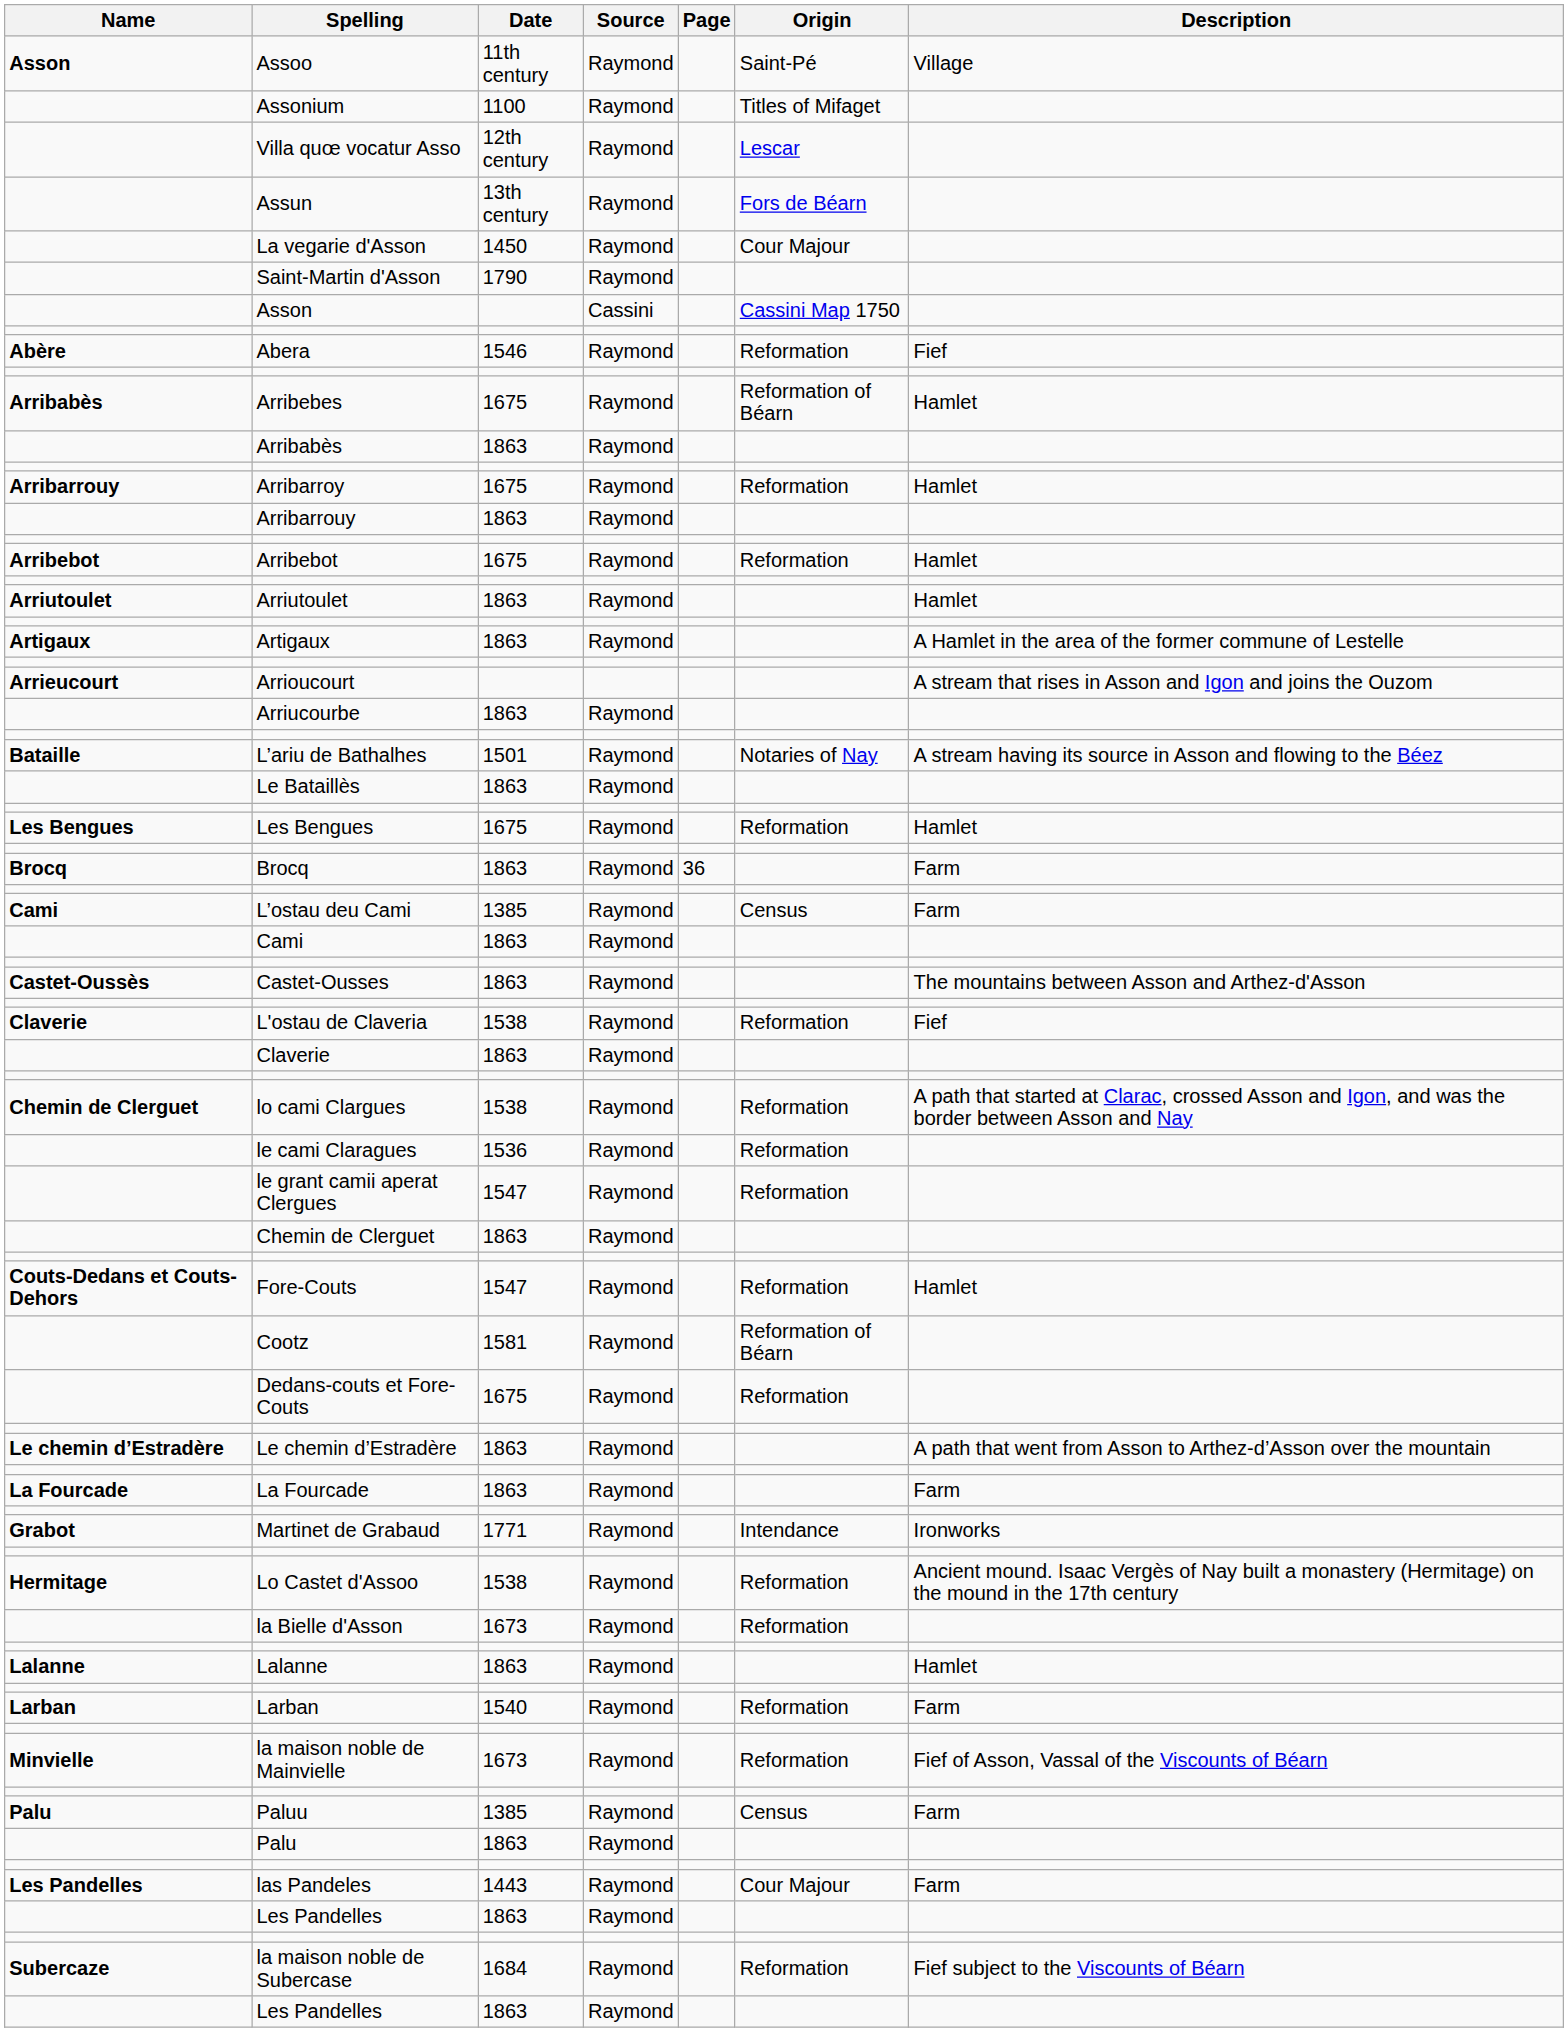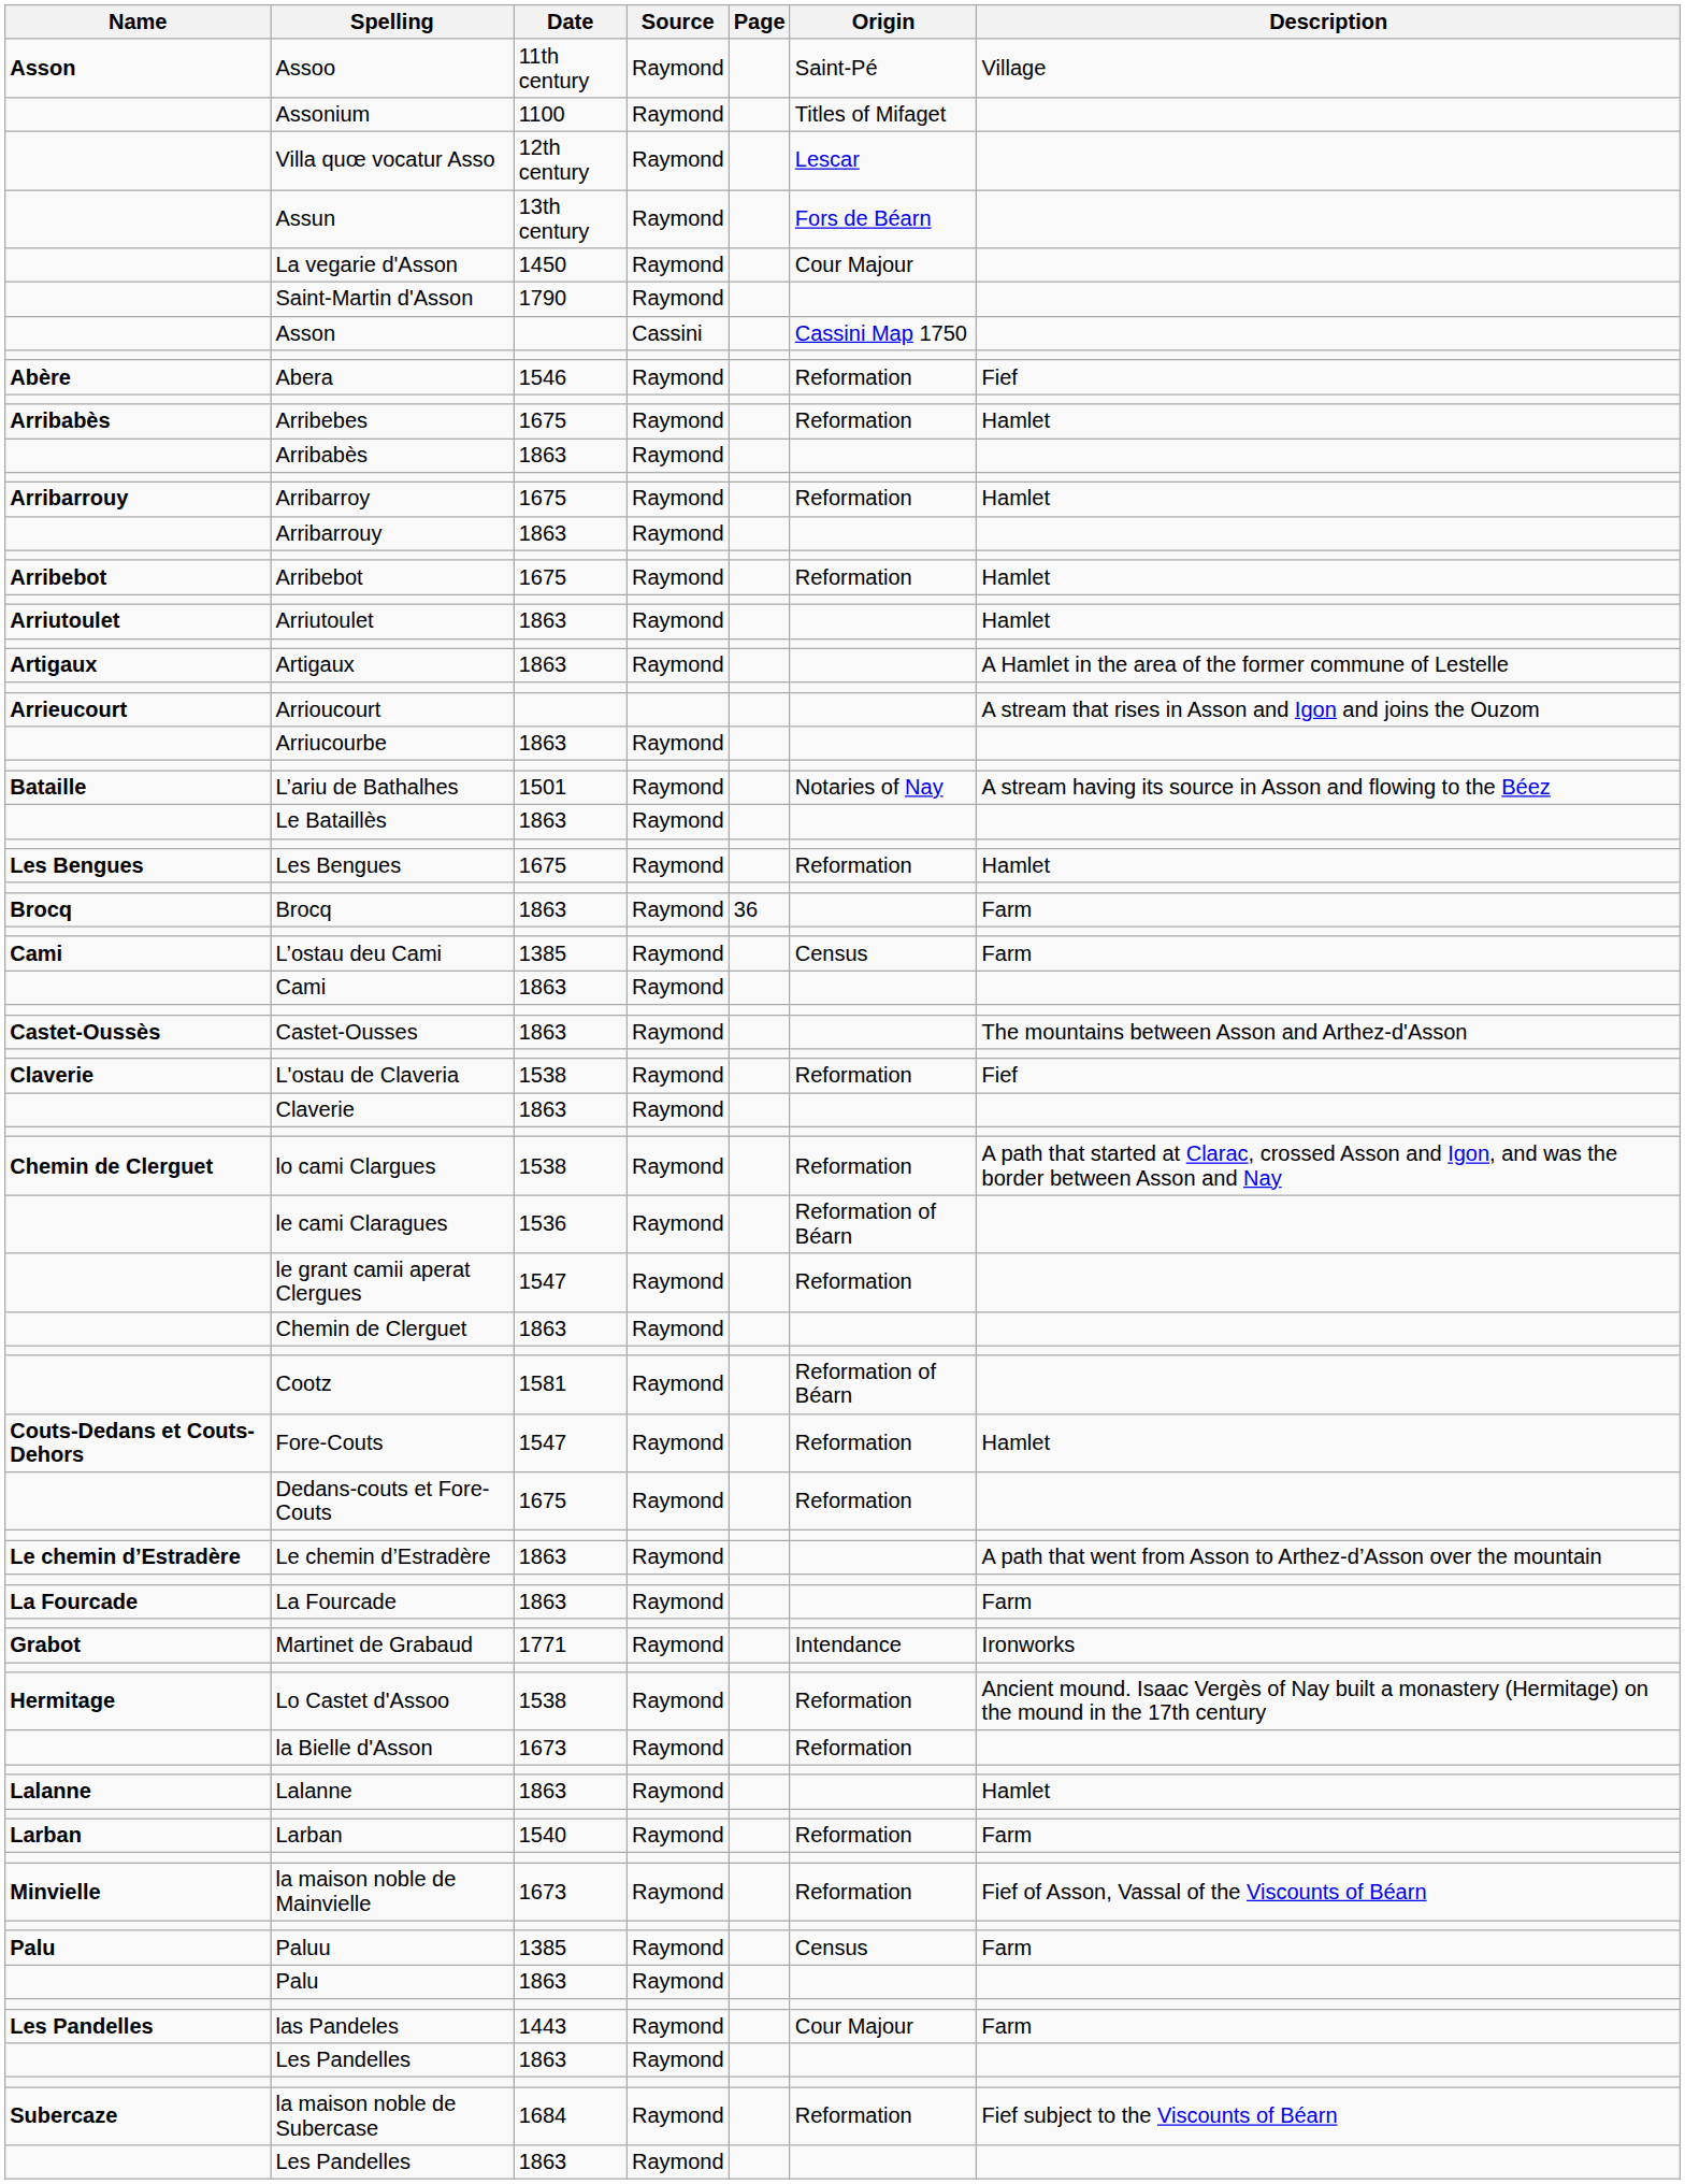 <table class="wikitable">
 <tr>
 <th>Name</th>
 <th>Spelling</th>
 <th>Date</th>
 <th>Source</th>
 <th>Page</th>
 <th>Origin</th>
 <th>Description</th>
 </tr>
 <tr>
 <td><strong>Asson</strong></td>
 <td>Assoo</td>
 <td>11th century</td>
 <td>Raymond</td>
 <td></td>
 <td>Saint-Pé</td>
 <td>Village</td>
 </tr>
 <tr>
 <td></td>
 <td>Assonium</td>
 <td>1100</td>
 <td>Raymond</td>
 <td></td>
 <td>Titles of Mifaget</td>
 <td></td>
 </tr>
 <tr>
 <td></td>
 <td>Villa quœ vocatur Asso</td>
 <td>12th century</td>
 <td>Raymond</td>
 <td></td>
 <td><a href='#'>Lescar</a></td>
 <td></td>
 </tr>
 <tr>
 <td></td>
 <td>Assun</td>
 <td>13th century</td>
 <td>Raymond</td>
 <td></td>
 <td><a href='#'>Fors de Béarn</a></td>
 <td></td>
 </tr>
 <tr>
 <td></td>
 <td>La vegarie d'Asson</td>
 <td>1450</td>
 <td>Raymond</td>
 <td></td>
 <td>Cour Majour</td>
 <td></td>
 </tr>
 <tr>
 <td></td>
 <td>Saint-Martin d'Asson</td>
 <td>1790</td>
 <td>Raymond</td>
 <td></td>
 <td></td>
 <td></td>
 </tr>
 <tr>
 <td></td>
 <td>Asson</td>
 <td></td>
 <td>Cassini</td>
 <td></td>
 <td><a href='#'>Cassini Map</a> 1750</td>
 <td></td>
 </tr>
 <tr>
 <td></td>
 <td></td>
 <td></td>
 <td></td>
 <td></td>
 <td></td>
 <td></td>
 </tr>
 <tr>
 <td><strong>Abère</strong></td>
 <td>Abera</td>
 <td>1546</td>
 <td>Raymond</td>
 <td></td>
 <td>Reformation</td>
 <td>Fief</td>
 </tr>
 <tr>
 <td></td>
 <td></td>
 <td></td>
 <td></td>
 <td></td>
 <td></td>
 <td></td>
 </tr>
 <tr>
 <td><strong>Arribabès</strong></td>
 <td>Arribebes</td>
 <td>1675</td>
 <td>Raymond</td>
 <td></td>
-<td>Reformation of Béarn</td>
+<td>Reformation</td>
 <td>Hamlet</td>
 </tr>
 <tr>
 <td></td>
 <td>Arribabès</td>
 <td>1863</td>
 <td>Raymond</td>
 <td></td>
 <td></td>
 <td></td>
 </tr>
 <tr>
 <td></td>
 <td></td>
 <td></td>
 <td></td>
 <td></td>
 <td></td>
 <td></td>
 </tr>
 <tr>
 <td><strong>Arribarrouy</strong></td>
 <td>Arribarroy</td>
 <td>1675</td>
 <td>Raymond</td>
 <td></td>
 <td>Reformation</td>
 <td>Hamlet</td>
 </tr>
 <tr>
 <td></td>
 <td>Arribarrouy</td>
 <td>1863</td>
 <td>Raymond</td>
 <td></td>
 <td></td>
 <td></td>
 </tr>
 <tr>
 <td></td>
 <td></td>
 <td></td>
 <td></td>
 <td></td>
 <td></td>
 <td></td>
 </tr>
 <tr>
 <td><strong>Arribebot</strong></td>
 <td>Arribebot</td>
 <td>1675</td>
 <td>Raymond</td>
 <td></td>
 <td>Reformation</td>
 <td>Hamlet</td>
 </tr>
 <tr>
 <td></td>
 <td></td>
 <td></td>
 <td></td>
 <td></td>
 <td></td>
 <td></td>
 </tr>
 <tr>
 <td><strong>Arriutoulet</strong></td>
 <td>Arriutoulet</td>
 <td>1863</td>
 <td>Raymond</td>
 <td></td>
 <td></td>
 <td>Hamlet</td>
 </tr>
 <tr>
 <td></td>
 <td></td>
 <td></td>
 <td></td>
 <td></td>
 <td></td>
 <td></td>
 </tr>
 <tr>
 <td><strong>Artigaux</strong></td>
 <td>Artigaux</td>
 <td>1863</td>
 <td>Raymond</td>
 <td></td>
 <td></td>
 <td>A Hamlet in the area of the former commune of Lestelle</td>
 </tr>
 <tr>
 <td></td>
 <td></td>
 <td></td>
 <td></td>
 <td></td>
 <td></td>
 <td></td>
 </tr>
 <tr>
 <td><strong>Arrieucourt</strong></td>
 <td>Arrioucourt</td>
 <td></td>
 <td></td>
 <td></td>
 <td></td>
 <td>A stream that rises in Asson and <a href='#'>Igon</a> and joins the Ouzom</td>
 </tr>
 <tr>
 <td></td>
 <td>Arriucourbe</td>
 <td>1863</td>
 <td>Raymond</td>
 <td></td>
 <td></td>
 <td></td>
 </tr>
 <tr>
 <td></td>
 <td></td>
 <td></td>
 <td></td>
 <td></td>
 <td></td>
 <td></td>
 </tr>
 <tr>
 <td><strong>Bataille</strong></td>
 <td>L’ariu de Bathalhes</td>
 <td>1501</td>
 <td>Raymond</td>
 <td></td>
 <td>Notaries of <a href='#'>Nay</a></td>
 <td>A stream having its source in Asson and flowing to the <a href='#'>Béez</a></td>
 </tr>
 <tr>
 <td></td>
 <td>Le Bataillès</td>
 <td>1863</td>
 <td>Raymond</td>
 <td></td>
 <td></td>
 <td></td>
 </tr>
 <tr>
 <td></td>
 <td></td>
 <td></td>
 <td></td>
 <td></td>
 <td></td>
 <td></td>
 </tr>
 <tr>
 <td><strong>Les Bengues</strong></td>
 <td>Les Bengues</td>
 <td>1675</td>
 <td>Raymond</td>
 <td></td>
 <td>Reformation</td>
 <td>Hamlet</td>
 </tr>
 <tr>
 <td></td>
 <td></td>
 <td></td>
 <td></td>
 <td></td>
 <td></td>
 <td></td>
 </tr>
 <tr>
 <td><strong>Brocq</strong></td>
 <td>Brocq</td>
 <td>1863</td>
 <td>Raymond</td>
 <td>36</td>
 <td></td>
 <td>Farm</td>
 </tr>
 <tr>
 <td></td>
 <td></td>
 <td></td>
 <td></td>
 <td></td>
 <td></td>
 <td></td>
 </tr>
 <tr>
 <td><strong>Cami</strong></td>
 <td>L’ostau deu Cami</td>
 <td>1385</td>
 <td>Raymond</td>
 <td></td>
 <td>Census</td>
 <td>Farm</td>
 </tr>
 <tr>
 <td></td>
 <td>Cami</td>
 <td>1863</td>
 <td>Raymond</td>
 <td></td>
 <td></td>
 <td></td>
 </tr>
 <tr>
 <td></td>
 <td></td>
 <td></td>
 <td></td>
 <td></td>
 <td></td>
 <td></td>
 </tr>
 <tr>
 <td><strong>Castet-Oussès</strong></td>
 <td>Castet-Ousses</td>
 <td>1863</td>
 <td>Raymond</td>
 <td></td>
 <td></td>
 <td>The mountains between Asson and Arthez-d'Asson</td>
 </tr>
 <tr>
 <td></td>
 <td></td>
 <td></td>
 <td></td>
 <td></td>
 <td></td>
 <td></td>
 </tr>
 <tr>
 <td><strong>Claverie</strong></td>
 <td>L'ostau de Claveria</td>
 <td>1538</td>
 <td>Raymond</td>
 <td></td>
 <td>Reformation</td>
 <td>Fief</td>
 </tr>
 <tr>
 <td></td>
 <td>Claverie</td>
 <td>1863</td>
 <td>Raymond</td>
 <td></td>
 <td></td>
 <td></td>
 </tr>
 <tr>
 <td></td>
 <td></td>
 <td></td>
 <td></td>
 <td></td>
 <td></td>
 <td></td>
 </tr>
 <tr>
 <td><strong>Chemin de Clerguet</strong></td>
 <td>lo cami Clargues</td>
 <td>1538</td>
 <td>Raymond</td>
 <td></td>
 <td>Reformation</td>
 <td>A path that started at <a href='#'>Clarac</a>, crossed Asson and <a href='#'>Igon</a>, and was the border between Asson and <a href='#'>Nay</a></td>
 </tr>
 <tr>
 <td></td>
 <td>le cami Claragues</td>
 <td>1536</td>
 <td>Raymond</td>
 <td></td>
-<td>Reformation</td>
+<td>Reformation of Béarn</td>
 <td></td>
 </tr>
 <tr>
 <td></td>
 <td>le grant camii aperat Clergues</td>
 <td>1547</td>
 <td>Raymond</td>
 <td></td>
 <td>Reformation</td>
 <td></td>
 </tr>
 <tr>
 <td></td>
 <td>Chemin de Clerguet</td>
 <td>1863</td>
 <td>Raymond</td>
 <td></td>
 <td></td>
 <td></td>
 </tr>
 <tr>
 <td></td>
 <td></td>
 <td></td>
 <td></td>
 <td></td>
 <td></td>
 <td></td>
 </tr>
 <tr>
+<td></td>
+<td>Cootz</td>
+<td>1581</td>
+<td>Raymond</td>
+<td></td>
+<td>Reformation of Béarn</td>
+<td></td>
+</tr>
+<tr>
 <td><strong>Couts-Dedans et Couts-Dehors</strong></td>
 <td>Fore-Couts</td>
 <td>1547</td>
 <td>Raymond</td>
 <td></td>
 <td>Reformation</td>
 <td>Hamlet</td>
-</tr>
-<tr>
-<td></td>
-<td>Cootz</td>
-<td>1581</td>
-<td>Raymond</td>
-<td></td>
-<td>Reformation of Béarn</td>
-<td></td>
 </tr>
 <tr>
 <td></td>
 <td>Dedans-couts et Fore-Couts</td>
 <td>1675</td>
 <td>Raymond</td>
 <td></td>
 <td>Reformation</td>
 <td></td>
 </tr>
 <tr>
 <td></td>
 <td></td>
 <td></td>
 <td></td>
 <td></td>
 <td></td>
 <td></td>
 </tr>
 <tr>
 <td><strong>Le chemin d’Estradère</strong></td>
 <td>Le chemin d’Estradère</td>
 <td>1863</td>
 <td>Raymond</td>
 <td></td>
 <td></td>
 <td>A path that went from Asson to Arthez-d’Asson over the mountain</td>
 </tr>
 <tr>
 <td></td>
 <td></td>
 <td></td>
 <td></td>
 <td></td>
 <td></td>
 <td></td>
 </tr>
 <tr>
 <td><strong>La Fourcade</strong></td>
 <td>La Fourcade</td>
 <td>1863</td>
 <td>Raymond</td>
 <td></td>
 <td></td>
 <td>Farm</td>
 </tr>
 <tr>
 <td></td>
 <td></td>
 <td></td>
 <td></td>
 <td></td>
 <td></td>
 <td></td>
 </tr>
 <tr>
 <td><strong>Grabot</strong></td>
 <td>Martinet de Grabaud</td>
 <td>1771</td>
 <td>Raymond</td>
 <td></td>
 <td>Intendance</td>
 <td>Ironworks</td>
 </tr>
 <tr>
 <td></td>
 <td></td>
 <td></td>
 <td></td>
 <td></td>
 <td></td>
 <td></td>
 </tr>
 <tr>
 <td><strong>Hermitage</strong></td>
 <td>Lo Castet d'Assoo</td>
 <td>1538</td>
 <td>Raymond</td>
 <td></td>
 <td>Reformation</td>
 <td>Ancient mound. Isaac Vergès of Nay built a monastery (Hermitage) on the mound in the 17th century</td>
 </tr>
 <tr>
 <td></td>
 <td>la Bielle d'Asson</td>
 <td>1673</td>
 <td>Raymond</td>
 <td></td>
 <td>Reformation</td>
 <td></td>
 </tr>
 <tr>
 <td></td>
 <td></td>
 <td></td>
 <td></td>
 <td></td>
 <td></td>
 <td></td>
 </tr>
 <tr>
 <td><strong>Lalanne</strong></td>
 <td>Lalanne</td>
 <td>1863</td>
 <td>Raymond</td>
 <td></td>
 <td></td>
 <td>Hamlet</td>
 </tr>
 <tr>
 <td></td>
 <td></td>
 <td></td>
 <td></td>
 <td></td>
 <td></td>
 <td></td>
 </tr>
 <tr>
 <td><strong>Larban</strong></td>
 <td>Larban</td>
 <td>1540</td>
 <td>Raymond</td>
 <td></td>
 <td>Reformation</td>
 <td>Farm</td>
 </tr>
 <tr>
 <td></td>
 <td></td>
 <td></td>
 <td></td>
 <td></td>
 <td></td>
 <td></td>
 </tr>
 <tr>
 <td><strong>Minvielle</strong></td>
 <td>la maison noble de Mainvielle</td>
 <td>1673</td>
 <td>Raymond</td>
 <td></td>
 <td>Reformation</td>
 <td>Fief of Asson, Vassal of the <a href='#'>Viscounts of Béarn</a></td>
 </tr>
 <tr>
 <td></td>
 <td></td>
 <td></td>
 <td></td>
 <td></td>
 <td></td>
 <td></td>
 </tr>
 <tr>
 <td><strong>Palu</strong></td>
 <td>Paluu</td>
 <td>1385</td>
 <td>Raymond</td>
 <td></td>
 <td>Census</td>
 <td>Farm</td>
 </tr>
 <tr>
 <td></td>
 <td>Palu</td>
 <td>1863</td>
 <td>Raymond</td>
 <td></td>
 <td></td>
 <td></td>
 </tr>
 <tr>
 <td></td>
 <td></td>
 <td></td>
 <td></td>
 <td></td>
 <td></td>
 <td></td>
 </tr>
 <tr>
 <td><strong>Les Pandelles</strong></td>
 <td>las Pandeles</td>
 <td>1443</td>
 <td>Raymond</td>
 <td></td>
 <td>Cour Majour</td>
 <td>Farm</td>
 </tr>
 <tr>
 <td></td>
 <td>Les Pandelles</td>
 <td>1863</td>
 <td>Raymond</td>
 <td></td>
 <td></td>
 <td></td>
 </tr>
 <tr>
 <td></td>
 <td></td>
 <td></td>
 <td></td>
 <td></td>
 <td></td>
 <td></td>
 </tr>
 <tr>
 <td><strong>Subercaze</strong></td>
 <td>la maison noble de Subercase</td>
 <td>1684</td>
 <td>Raymond</td>
 <td></td>
 <td>Reformation</td>
 <td>Fief subject to the <a href='#'>Viscounts of Béarn</a></td>
 </tr>
 <tr>
 <td></td>
 <td>Les Pandelles</td>
 <td>1863</td>
 <td>Raymond</td>
 <td></td>
 <td></td>
 <td></td>
 </tr>
 </table>
